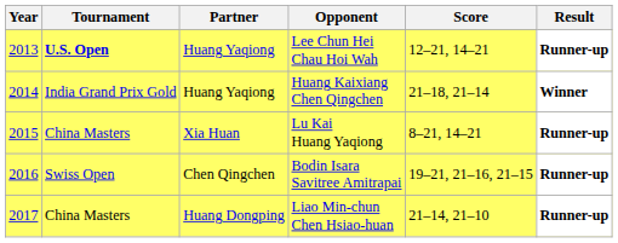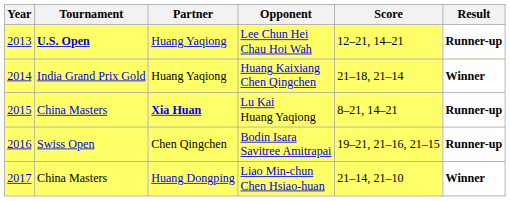 <table class="sortable wikitable" style="font-size: 90%;">
 <tr>
 <th>Year</th>
 <th>Tournament</th>
 <th>Partner</th>
 <th>Opponent</th>
 <th>Score</th>
 <th>Result</th>
 </tr>
 <tr style="background:#FFFF67">
 <td align="center"><a href='#'>2013</a></td>
 <td align="left"><strong><a href='#'>U.S. Open</a></strong></td>
 <td align="left"> <a href='#'>Huang Yaqiong</a></td>
 <td align="left"> <a href='#'>Lee Chun Hei</a> <br>  <a href='#'>Chau Hoi Wah</a></td>
 <td align="left">12–21, 14–21</td>
 <td style="text-align:left; background:white"> <strong>Runner-up</strong></td>
 </tr>
 <tr style="background:#FFFF67">
 <td align="center"><a href='#'>2014</a></td>
 <td align="left"><a href='#'>India Grand Prix Gold</a></td>
 <td align="left"> Huang Yaqiong</td>
 <td align="left"> <a href='#'>Huang Kaixiang</a> <br>  <a href='#'>Chen Qingchen</a></td>
 <td align="left">21–18, 21–14</td>
 <td style="text-align:left; background:white"> <strong>Winner</strong></td>
 </tr>
 <tr style="background:#FFFF67">
 <td align="center"><a href='#'>2015</a></td>
 <td align="left"><a href='#'>China Masters</a></td>
-<td align="left"> <a href='#'>Xia Huan</a></td>
+<td align="left"><strong> <a href='#'>Xia Huan</a></strong></td>
 <td align="left"> <a href='#'>Lu Kai</a> <br>  Huang Yaqiong</td>
 <td align="left">8–21, 14–21</td>
 <td style="text-align:left; background:white"> <strong>Runner-up</strong></td>
 </tr>
 <tr style="background:#FFFF67">
 <td align="center"><a href='#'>2016</a></td>
 <td align="left"><a href='#'>Swiss Open</a></td>
 <td align="left"> Chen Qingchen</td>
 <td align="left"> <a href='#'>Bodin Isara</a> <br>  <a href='#'>Savitree Amitrapai</a></td>
 <td align="left">19–21, 21–16, 21–15</td>
 <td style="text-align:left; background:white"> <strong>Runner-up</strong></td>
 </tr>
 <tr style="background:#FFFF67">
 <td align="center"><a href='#'>2017</a></td>
 <td align="left">China Masters</td>
 <td align="left"> <a href='#'>Huang Dongping</a></td>
 <td align="left"> <a href='#'>Liao Min-chun</a> <br>  <a href='#'>Chen Hsiao-huan</a></td>
 <td align="left">21–14, 21–10</td>
-<td style="text-align:left; background:white"> <strong>Runner-up</strong></td>
+<td style="text-align:left; background:white"> <strong>Winner</strong></td>
 </tr>
 </table>
